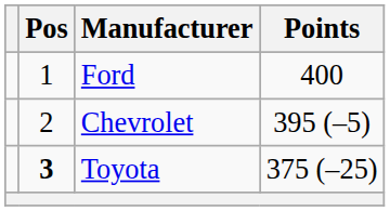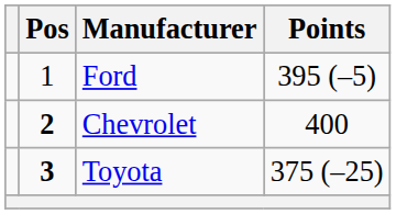 <table class="wikitable" style="font-size: 95%">
 <tr>
 <th></th>
 <th>Pos</th>
 <th>Manufacturer</th>
 <th>Points</th>
 </tr>
 <tr>
 <td align="left"></td>
 <td style="text-align:center;">1</td>
 <td><a href='#'>Ford</a></td>
-<td style="text-align:center;">400</td>
+<td style="text-align:center;">395 (–5)</td>
 </tr>
 <tr>
 <td align="left"></td>
-<td style="text-align:center;">2</td>
+<td style="text-align:center;"><strong>2</strong></td>
 <td><a href='#'>Chevrolet</a></td>
-<td style="text-align:center;">395 (–5)</td>
+<td style="text-align:center;">400</td>
 </tr>
 <tr>
 <td align="left"></td>
 <td style="text-align:center;"><strong>3</strong></td>
 <td><a href='#'>Toyota</a></td>
 <td style="text-align:center;">375 (–25)</td>
 </tr>
 <tr class="sortbottom">
 <th colspan="9"></th>
 </tr>
 </table>
